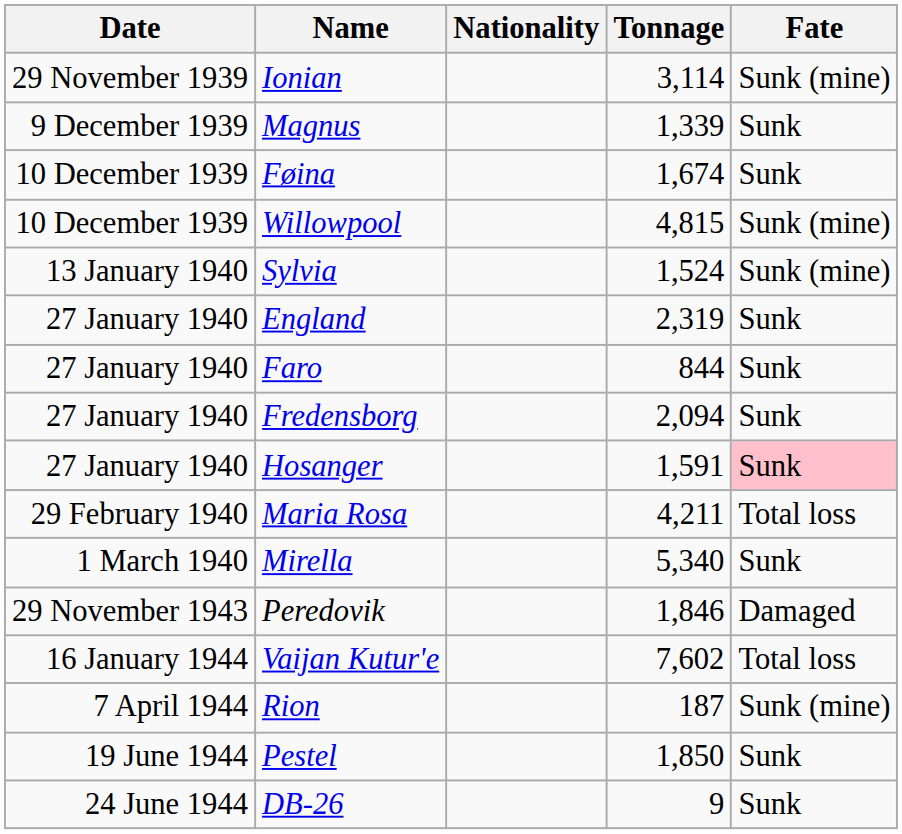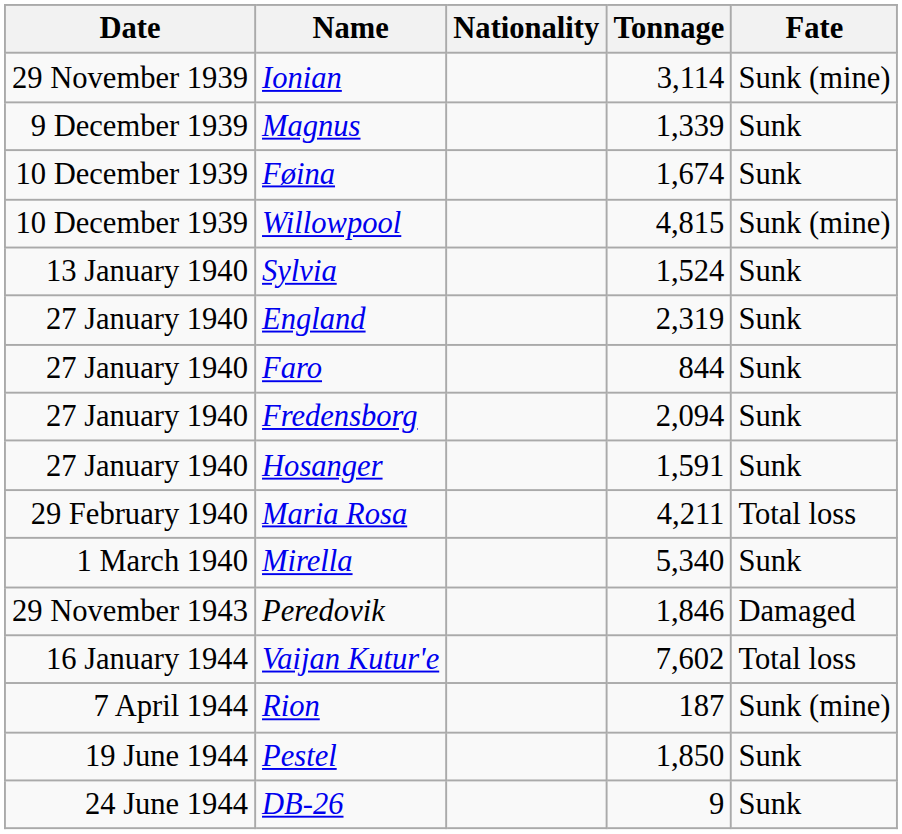 <table class="wikitable sortable">
 <tr>
 <th>Date</th>
 <th>Name</th>
 <th>Nationality</th>
 <th>Tonnage</th>
 <th>Fate</th>
 </tr>
 <tr>
 <td align="right">29 November 1939</td>
 <td align="left"><a href='#'><em>Ionian</em></a></td>
 <td align="left"></td>
 <td align="right">3,114</td>
 <td align="left">Sunk (mine)</td>
 </tr>
 <tr>
 <td align="right">9 December 1939</td>
 <td align="left"><a href='#'><em>Magnus</em></a></td>
 <td align="left"></td>
 <td align="right">1,339</td>
 <td align="left">Sunk</td>
 </tr>
 <tr>
 <td align="right">10 December 1939</td>
 <td align="left"><a href='#'><em>Føina</em></a></td>
 <td align="left"></td>
 <td align="right">1,674</td>
 <td align="left">Sunk</td>
 </tr>
 <tr>
 <td align="right">10 December 1939</td>
 <td align="left"><a href='#'><em>Willowpool</em></a></td>
 <td align="left"></td>
 <td align="right">4,815</td>
 <td align="left">Sunk (mine)</td>
 </tr>
 <tr>
 <td align="right">13 January 1940</td>
 <td align="left"><a href='#'><em>Sylvia</em></a></td>
 <td align="left"></td>
 <td align="right">1,524</td>
-<td align="left">Sunk (mine)</td>
+<td align="left">Sunk</td>
 </tr>
 <tr>
 <td align="right">27 January 1940</td>
 <td align="left"><a href='#'><em>England</em></a></td>
 <td align="left"></td>
 <td align="right">2,319</td>
 <td align="left">Sunk</td>
 </tr>
 <tr>
 <td align="right">27 January 1940</td>
 <td align="left"><a href='#'><em>Faro</em></a></td>
 <td align="left"></td>
 <td align="right">844</td>
 <td align="left">Sunk</td>
 </tr>
 <tr>
 <td align="right">27 January 1940</td>
 <td align="left"><a href='#'><em>Fredensborg</em></a></td>
 <td align="left"></td>
 <td align="right">2,094</td>
 <td align="left">Sunk</td>
 </tr>
 <tr>
 <td align="right">27 January 1940</td>
 <td align="left"><a href='#'><em>Hosanger</em></a></td>
 <td align="left"></td>
 <td align="right">1,591</td>
-<td align="left" style="background: pink;">Sunk</td>
+<td align="left">Sunk</td>
 </tr>
 <tr>
 <td align="right">29 February 1940</td>
 <td align="left"><a href='#'><em>Maria Rosa</em></a></td>
 <td align="left"></td>
 <td align="right">4,211</td>
 <td align="left">Total loss</td>
 </tr>
 <tr>
 <td align="right">1 March 1940</td>
 <td align="left"><a href='#'><em>Mirella</em></a></td>
 <td align="left"></td>
 <td align="right">5,340</td>
 <td align="left">Sunk</td>
 </tr>
 <tr>
 <td align="right">29 November 1943</td>
 <td align="left"><em>Peredovik</em></td>
 <td align="left"></td>
 <td align="right">1,846</td>
 <td align="left">Damaged</td>
 </tr>
 <tr>
 <td align="right">16 January 1944</td>
 <td align="left"><a href='#'><em>Vaijan Kutur'e</em></a></td>
 <td align="left"></td>
 <td align="right">7,602</td>
 <td align="left">Total loss</td>
 </tr>
 <tr>
 <td align="right">7 April 1944</td>
 <td align="left"><a href='#'><em>Rion</em></a></td>
 <td align="left"></td>
 <td align="right">187</td>
 <td align="left">Sunk (mine)</td>
 </tr>
 <tr>
 <td align="right">19 June 1944</td>
 <td align="left"><a href='#'><em>Pestel</em></a></td>
 <td align="left"></td>
 <td align="right">1,850</td>
 <td align="left">Sunk</td>
 </tr>
 <tr>
 <td align="right">24 June 1944</td>
 <td align="left"><a href='#'><em>DB-26</em></a></td>
 <td align="left"></td>
 <td align="right">9</td>
 <td align="left">Sunk</td>
 </tr>
 </table>
